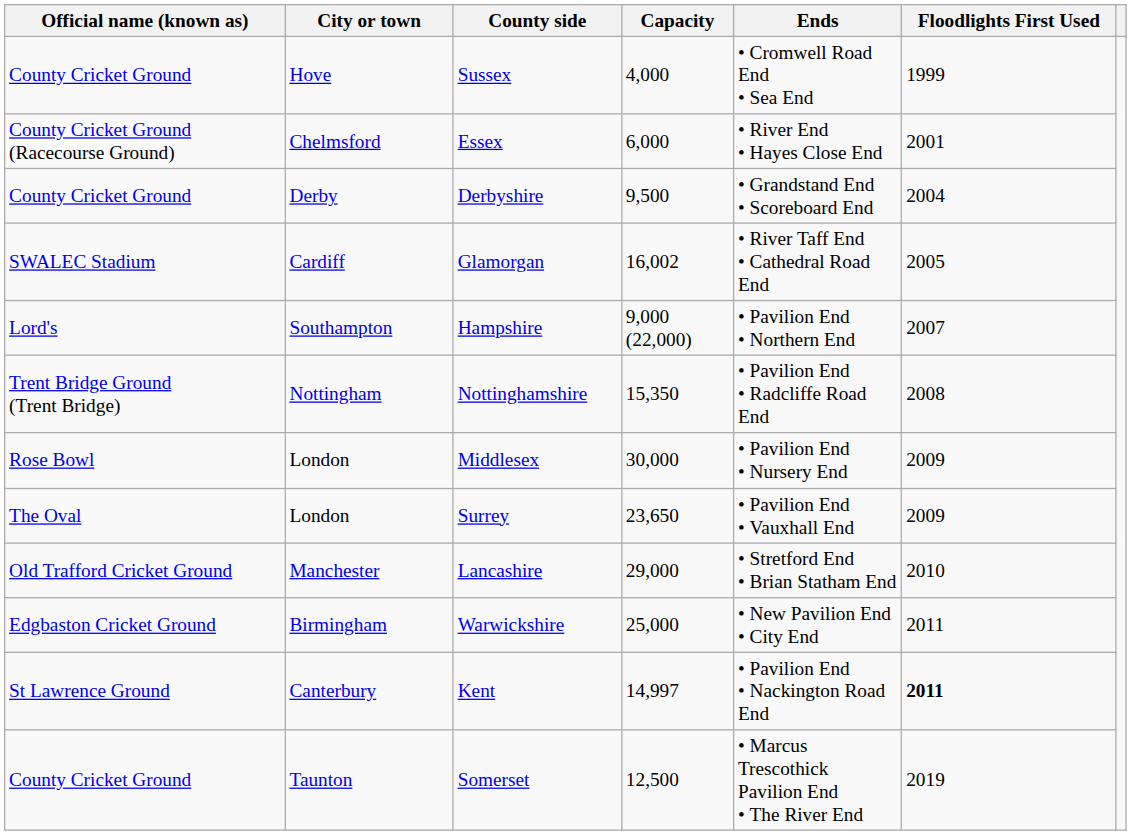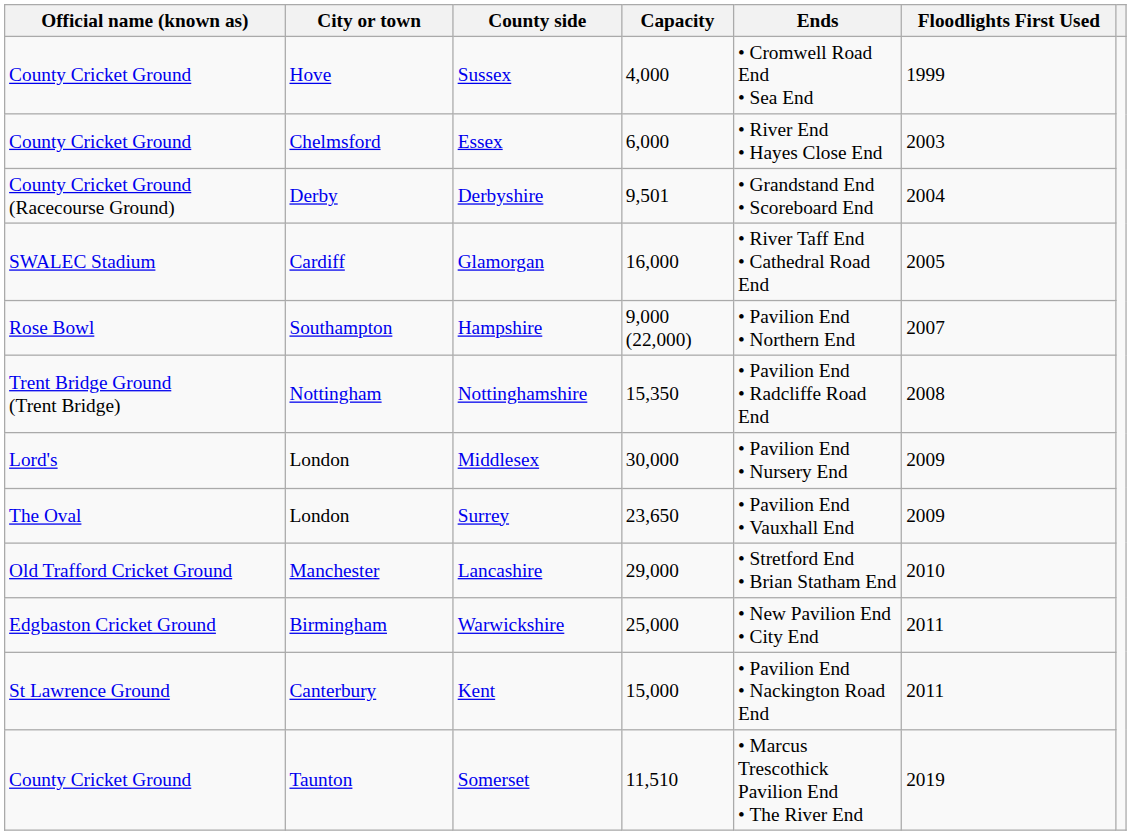 <table class="wikitable" style="font-size:95%;" width="100%">
 <tr>
 <th width=25%>Official name (known as)</th>
 <th width=15%>City or town</th>
 <th width=15%>County side</th>
 <th width=10%>Capacity</th>
 <th width=15%>Ends</th>
 <th>Floodlights First Used</th>
 <th></th>
 </tr>
 <tr>
 <td><a href='#'>County Cricket Ground</a></td>
 <td><a href='#'>Hove</a></td>
 <td><a href='#'>Sussex</a></td>
 <td>4,000</td>
 <td>• Cromwell Road End<br>• Sea End</td>
 <td>1999</td>
 </tr>
 <tr>
-<td><a href='#'>County Cricket Ground</a><br>(Racecourse Ground)</td>
+<td><a href='#'>County Cricket Ground</a></td>
 <td><a href='#'>Chelmsford</a></td>
 <td><a href='#'>Essex</a></td>
 <td>6,000</td>
 <td>• River End<br>• Hayes Close End</td>
-<td>2001</td>
+<td>2003</td>
 </tr>
 <tr>
-<td><a href='#'>County Cricket Ground</a></td>
+<td><a href='#'>County Cricket Ground</a><br>(Racecourse Ground)</td>
 <td><a href='#'>Derby</a></td>
 <td><a href='#'>Derbyshire</a></td>
-<td>9,500</td>
+<td>9,501</td>
 <td>• Grandstand End<br>• Scoreboard End</td>
 <td>2004</td>
 </tr>
 <tr>
 <td><a href='#'>SWALEC Stadium</a></td>
 <td><a href='#'>Cardiff</a></td>
 <td><a href='#'>Glamorgan</a></td>
-<td>16,002</td>
+<td>16,000</td>
 <td>• River Taff End<br>• Cathedral Road End</td>
 <td>2005</td>
 </tr>
 <tr>
-<td><a href='#'>Lord's</a></td>
+<td><a href='#'>Rose Bowl</a></td>
 <td><a href='#'>Southampton</a></td>
 <td><a href='#'>Hampshire</a></td>
 <td>9,000<br> (22,000)</td>
 <td>• Pavilion End<br>• Northern End</td>
 <td>2007</td>
 </tr>
 <tr>
 <td><a href='#'>Trent Bridge Ground</a><br>(Trent Bridge)</td>
 <td><a href='#'>Nottingham</a></td>
 <td><a href='#'>Nottinghamshire</a></td>
 <td>15,350</td>
 <td>• Pavilion End<br>• Radcliffe Road End</td>
 <td>2008</td>
 </tr>
 <tr>
-<td><a href='#'>Rose Bowl</a></td>
+<td><a href='#'>Lord's</a></td>
 <td>London</td>
 <td><a href='#'>Middlesex</a></td>
 <td>30,000</td>
 <td>• Pavilion End<br>• Nursery End</td>
 <td>2009</td>
 </tr>
 <tr>
 <td><a href='#'>The Oval</a></td>
 <td>London</td>
 <td><a href='#'>Surrey</a></td>
 <td>23,650</td>
 <td>• Pavilion End<br>• Vauxhall End</td>
 <td>2009</td>
 </tr>
 <tr>
 <td><a href='#'>Old Trafford Cricket Ground</a></td>
 <td><a href='#'>Manchester</a></td>
 <td><a href='#'>Lancashire</a></td>
 <td>29,000</td>
 <td>• Stretford End<br>• Brian Statham End</td>
 <td>2010</td>
 </tr>
 <tr>
 <td><a href='#'>Edgbaston Cricket Ground</a></td>
 <td><a href='#'>Birmingham</a></td>
 <td><a href='#'>Warwickshire</a></td>
 <td>25,000</td>
 <td>• New Pavilion End<br>• City End</td>
 <td>2011</td>
 </tr>
 <tr>
 <td><a href='#'>St Lawrence Ground</a></td>
 <td><a href='#'>Canterbury</a></td>
 <td><a href='#'>Kent</a></td>
-<td>14,997</td>
+<td>15,000</td>
 <td>• Pavilion End<br>• Nackington Road End</td>
-<td><strong>2011</strong></td>
+<td>2011</td>
 </tr>
 <tr>
 <td><a href='#'>County Cricket Ground</a></td>
 <td><a href='#'>Taunton</a></td>
 <td><a href='#'>Somerset</a></td>
-<td>12,500</td>
+<td>11,510</td>
 <td>• Marcus Trescothick Pavilion End<br>• The River End</td>
 <td>2019</td>
 </tr>
 </table>
